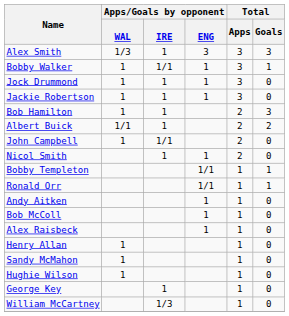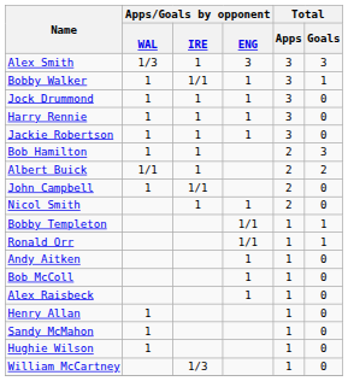 <table class="wikitable sortable" style="text-align: center;">
 <tr>
 <th rowspan=2>Name</th>
 <th colspan=3>Apps/Goals by opponent</th>
 <th colspan=2>Total</th>
 </tr>
 <tr>
 <th><br><a href='#'>WAL</a></th>
 <th><br><a href='#'>IRE</a></th>
 <th><br><a href='#'>ENG</a></th>
 <th>Apps</th>
 <th>Goals</th>
 </tr>
 <tr>
 <td align=left><a href='#'>Alex Smith</a></td>
 <td>1/3</td>
 <td>1</td>
 <td>3</td>
 <td>3</td>
 <td>3</td>
 </tr>
 <tr>
 <td align=left><a href='#'>Bobby Walker</a></td>
 <td>1</td>
 <td>1/1</td>
 <td>1</td>
 <td>3</td>
 <td>1</td>
 </tr>
 <tr>
 <td align=left><a href='#'>Jock Drummond</a></td>
+<td>1</td>
+<td>1</td>
+<td>1</td>
+<td>3</td>
+<td>0</td>
+</tr>
+<tr>
+<td align=left><a href='#'>Harry Rennie</a></td>
 <td>1</td>
 <td>1</td>
 <td>1</td>
 <td>3</td>
 <td>0</td>
 </tr>
 <tr>
 <td align=left><a href='#'>Jackie Robertson</a></td>
 <td>1</td>
 <td>1</td>
 <td>1</td>
 <td>3</td>
 <td>0</td>
 </tr>
 <tr>
 <td align=left><a href='#'>Bob Hamilton</a></td>
 <td>1</td>
 <td>1</td>
 <td></td>
 <td>2</td>
 <td>3</td>
 </tr>
 <tr>
 <td align=left><a href='#'>Albert Buick</a></td>
 <td>1/1</td>
 <td>1</td>
 <td></td>
 <td>2</td>
 <td>2</td>
 </tr>
 <tr>
 <td align=left><a href='#'>John Campbell</a></td>
 <td>1</td>
 <td>1/1</td>
 <td></td>
 <td>2</td>
 <td>0</td>
 </tr>
 <tr>
 <td align=left><a href='#'>Nicol Smith</a></td>
 <td></td>
 <td>1</td>
 <td>1</td>
 <td>2</td>
 <td>0</td>
 </tr>
 <tr>
 <td align=left><a href='#'>Bobby Templeton</a></td>
 <td></td>
 <td></td>
 <td>1/1</td>
 <td>1</td>
 <td>1</td>
 </tr>
 <tr>
 <td align=left><a href='#'>Ronald Orr</a></td>
 <td></td>
 <td></td>
 <td>1/1</td>
 <td>1</td>
 <td>1</td>
 </tr>
 <tr>
 <td align=left><a href='#'>Andy Aitken</a></td>
 <td></td>
 <td></td>
 <td>1</td>
 <td>1</td>
 <td>0</td>
 </tr>
 <tr>
 <td align=left><a href='#'>Bob McColl</a></td>
 <td></td>
 <td></td>
 <td>1</td>
 <td>1</td>
 <td>0</td>
 </tr>
 <tr>
 <td align=left><a href='#'>Alex Raisbeck</a></td>
 <td></td>
 <td></td>
 <td>1</td>
 <td>1</td>
 <td>0</td>
 </tr>
 <tr>
 <td align=left><a href='#'>Henry Allan</a></td>
 <td>1</td>
 <td></td>
 <td></td>
 <td>1</td>
 <td>0</td>
 </tr>
 <tr>
 <td align=left><a href='#'>Sandy McMahon</a></td>
 <td>1</td>
 <td></td>
 <td></td>
 <td>1</td>
 <td>0</td>
 </tr>
 <tr>
 <td align=left><a href='#'>Hughie Wilson</a></td>
 <td>1</td>
 <td></td>
 <td></td>
 <td>1</td>
 <td>0</td>
 </tr>
 <tr>
-<td align=left><a href='#'>George Key</a></td>
-<td></td>
-<td>1</td>
-<td></td>
-<td>1</td>
-<td>0</td>
-</tr>
-<tr>
 <td align=left><a href='#'>William McCartney</a></td>
 <td></td>
 <td>1/3</td>
 <td></td>
 <td>1</td>
 <td>0</td>
 </tr>
 <tr>
 </tr>
 </table>
